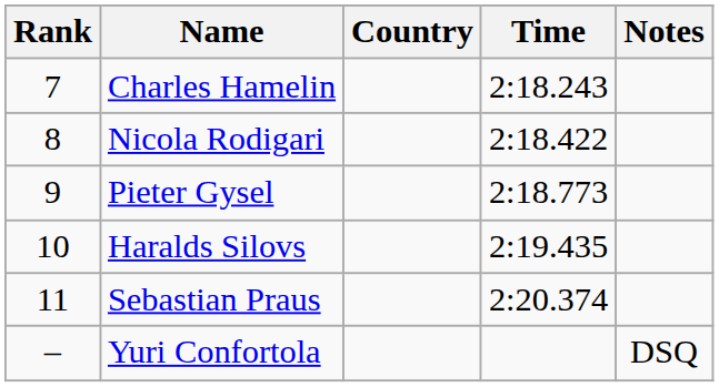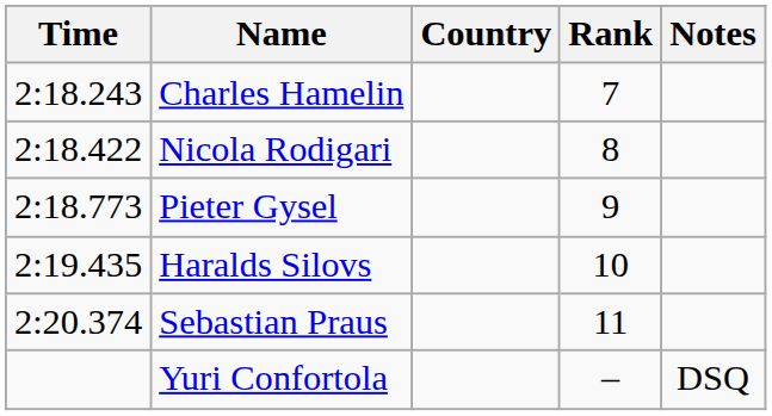 <table class="wikitable sortable" style="text-align:center">
 <tr>
-<th>Rank</th>
+<th>Time</th>
 <th>Name</th>
 <th>Country</th>
-<th>Time</th>
+<th>Rank</th>
 <th>Notes</th>
 </tr>
 <tr>
-<td>7</td>
+<td>2:18.243</td>
 <td align=left><a href='#'>Charles Hamelin</a></td>
 <td align=left></td>
-<td>2:18.243</td>
+<td>7</td>
 <td></td>
 </tr>
 <tr>
-<td>8</td>
+<td>2:18.422</td>
 <td align=left><a href='#'>Nicola Rodigari</a></td>
 <td align=left></td>
-<td>2:18.422</td>
+<td>8</td>
 <td></td>
 </tr>
 <tr>
-<td>9</td>
+<td>2:18.773</td>
 <td align=left><a href='#'>Pieter Gysel</a></td>
 <td align=left></td>
-<td>2:18.773</td>
+<td>9</td>
 <td></td>
 </tr>
 <tr>
-<td>10</td>
+<td>2:19.435</td>
 <td align=left><a href='#'>Haralds Silovs</a></td>
 <td align=left></td>
-<td>2:19.435</td>
+<td>10</td>
 <td></td>
 </tr>
 <tr>
-<td>11</td>
+<td>2:20.374</td>
 <td align=left><a href='#'>Sebastian Praus</a></td>
 <td align=left></td>
-<td>2:20.374</td>
+<td>11</td>
 <td></td>
 </tr>
 <tr>
-<td>–</td>
+<td></td>
 <td align=left><a href='#'>Yuri Confortola</a></td>
 <td align=left></td>
-<td></td>
+<td>–</td>
 <td>DSQ</td>
 </tr>
 </table>
